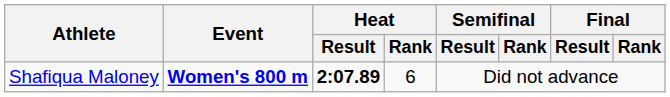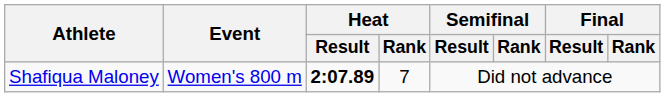 <table class="wikitable" style="font-size:90%">
 <tr>
 <th rowspan="2">Athlete</th>
 <th rowspan="2">Event</th>
 <th colspan="2">Heat</th>
 <th colspan="2">Semifinal</th>
 <th colspan="2">Final</th>
 </tr>
 <tr style="font-size:95%">
 <th>Result</th>
 <th>Rank</th>
 <th>Result</th>
 <th>Rank</th>
 <th>Result</th>
 <th>Rank</th>
 </tr>
 <tr align=center>
 <td align=left><a href='#'>Shafiqua Maloney</a></td>
-<td align=left><strong><a href='#'>Women's 800 m</a></strong></td>
+<td align=left><a href='#'>Women's 800 m</a></td>
 <td><strong>2:07.89</strong></td>
-<td>6</td>
+<td>7</td>
 <td colspan=4>Did not advance</td>
 </tr>
 </table>
